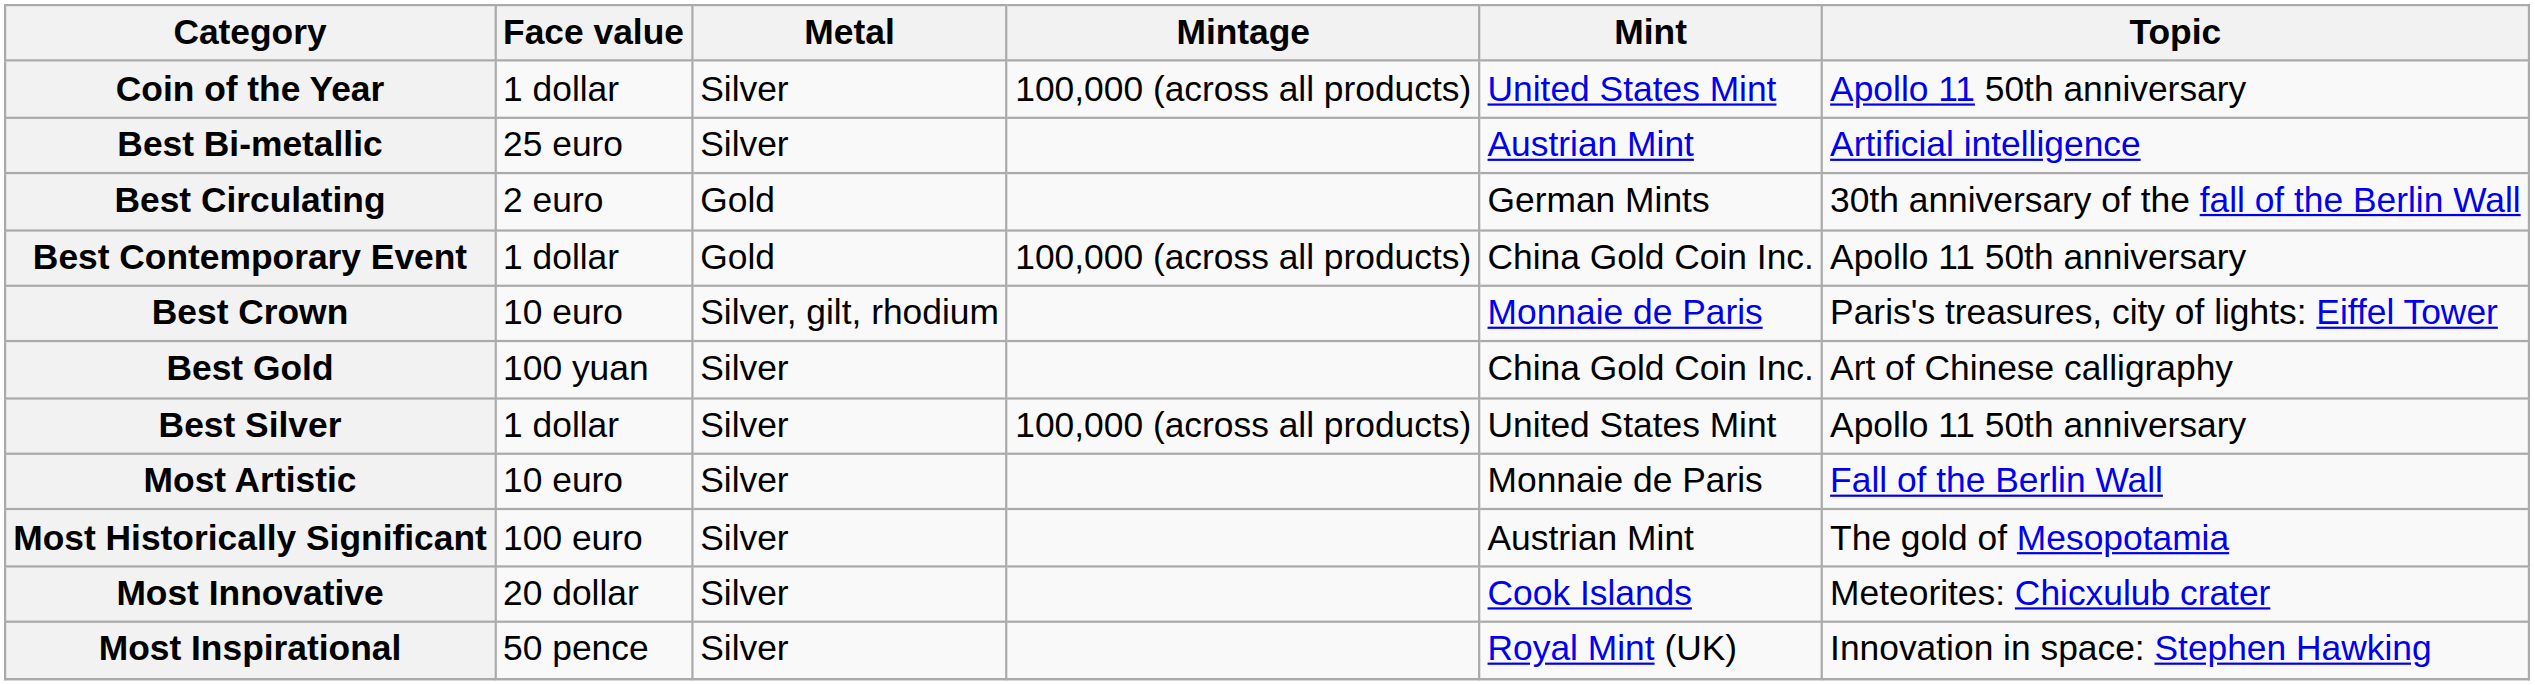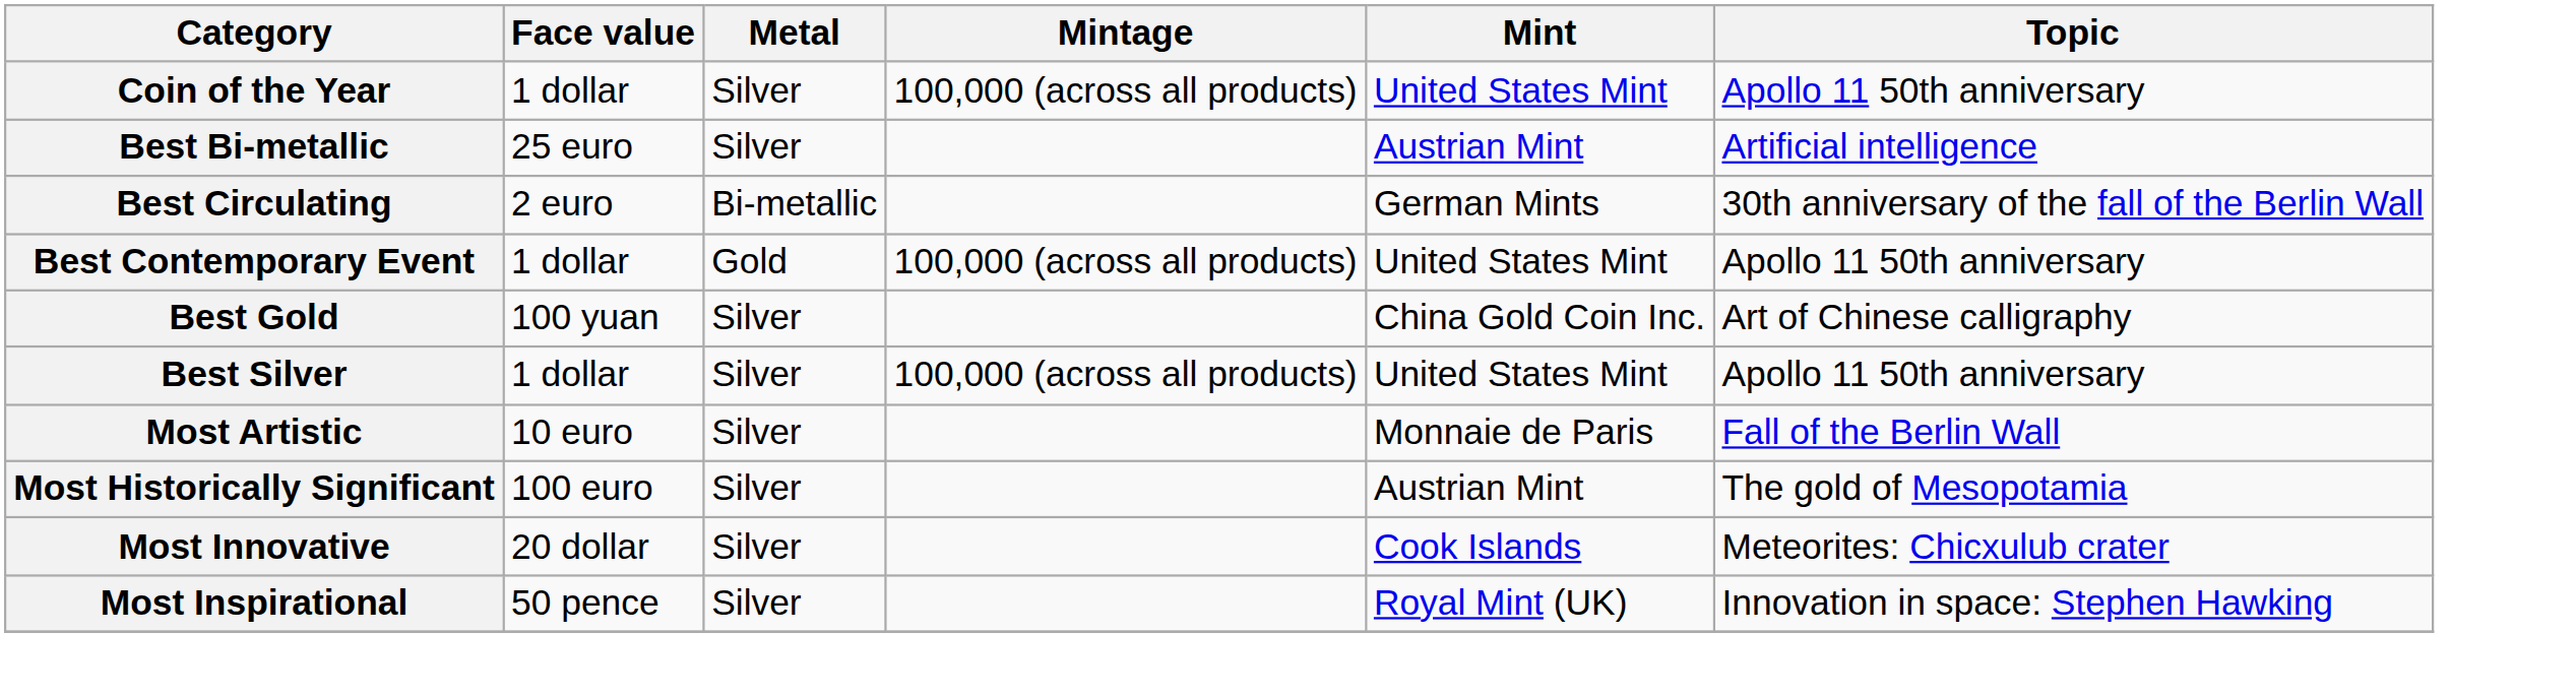 <table class="wikitable plainrowheaders">
 <tr>
 <th>Category</th>
 <th>Face value</th>
 <th>Metal</th>
 <th>Mintage</th>
 <th>Mint</th>
 <th>Topic</th>
 </tr>
 <tr>
 <th scope="row">Coin of the Year</th>
 <td>1 dollar</td>
 <td>Silver</td>
 <td>100,000 (across all products)</td>
 <td><a href='#'>United States Mint</a></td>
 <td><a href='#'>Apollo 11</a> 50th anniversary</td>
 </tr>
 <tr>
 <th scope="row">Best Bi-metallic</th>
 <td>25 euro</td>
 <td>Silver</td>
 <td></td>
 <td><a href='#'>Austrian Mint</a></td>
 <td><a href='#'>Artificial intelligence</a></td>
 </tr>
 <tr>
 <th scope="row">Best Circulating</th>
 <td>2 euro</td>
-<td>Gold</td>
+<td>Bi-metallic</td>
 <td></td>
 <td>German Mints</td>
 <td>30th anniversary of the <a href='#'>fall of the Berlin Wall</a></td>
 </tr>
 <tr>
 <th scope="row">Best Contemporary Event</th>
 <td>1 dollar</td>
 <td>Gold</td>
 <td>100,000 (across all products)</td>
-<td>China Gold Coin Inc.</td>
+<td>United States Mint</td>
 <td>Apollo 11 50th anniversary</td>
-</tr>
-<tr>
-<th scope="row">Best Crown</th>
-<td>10 euro</td>
-<td>Silver, gilt, rhodium</td>
-<td></td>
-<td><a href='#'>Monnaie de Paris</a></td>
-<td>Paris's treasures, city of lights: <a href='#'>Eiffel Tower</a></td>
 </tr>
 <tr>
 <th scope="row">Best Gold</th>
 <td>100 yuan</td>
 <td>Silver</td>
 <td></td>
 <td>China Gold Coin Inc.</td>
 <td>Art of Chinese calligraphy</td>
 </tr>
 <tr>
 <th scope="row">Best Silver</th>
 <td>1 dollar</td>
 <td>Silver</td>
 <td>100,000 (across all products)</td>
 <td>United States Mint</td>
 <td>Apollo 11 50th anniversary</td>
 </tr>
 <tr>
 <th scope="row">Most Artistic</th>
 <td>10 euro</td>
 <td>Silver</td>
 <td></td>
 <td>Monnaie de Paris</td>
 <td><a href='#'>Fall of the Berlin Wall</a></td>
 </tr>
 <tr>
 <th scope="row">Most Historically Significant</th>
 <td>100 euro</td>
 <td>Silver</td>
 <td></td>
 <td>Austrian Mint</td>
 <td>The gold of <a href='#'>Mesopotamia</a></td>
 </tr>
 <tr>
 <th scope="row">Most Innovative</th>
 <td>20 dollar</td>
 <td>Silver</td>
 <td></td>
 <td><a href='#'>Cook Islands</a></td>
 <td>Meteorites: <a href='#'>Chicxulub crater</a></td>
 </tr>
 <tr>
 <th scope="row">Most Inspirational</th>
 <td>50 pence</td>
 <td>Silver</td>
 <td></td>
 <td><a href='#'>Royal Mint</a> (UK)</td>
 <td>Innovation in space: <a href='#'>Stephen Hawking</a></td>
 </tr>
 <tr>
 </tr>
 </table>
